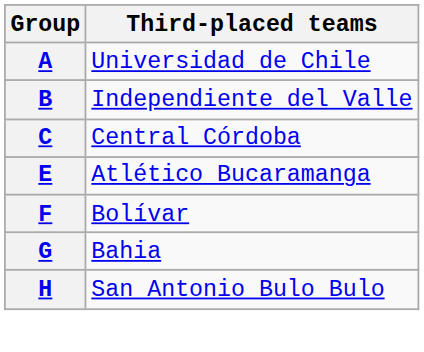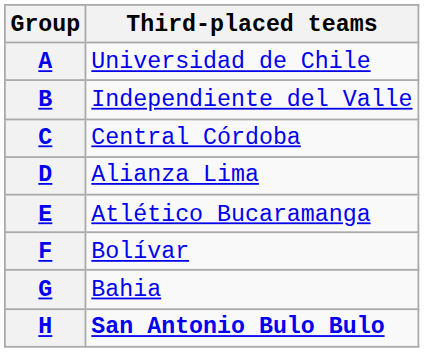 <table class="wikitable">
 <tr>
 <th>Group</th>
 <th>Third-placed teams</th>
 </tr>
 <tr>
 <th><a href='#'>A</a></th>
 <td> <a href='#'>Universidad de Chile</a></td>
 </tr>
 <tr>
 <th><a href='#'>B</a></th>
 <td> <a href='#'>Independiente del Valle</a></td>
 </tr>
 <tr>
 <th><a href='#'>C</a></th>
 <td> <a href='#'>Central Córdoba</a></td>
 </tr>
 <tr>
+<th><a href='#'>D</a></th>
+<td> <a href='#'>Alianza Lima</a></td>
+</tr>
+<tr>
 <th><a href='#'>E</a></th>
 <td> <a href='#'>Atlético Bucaramanga</a></td>
 </tr>
 <tr>
 <th><a href='#'>F</a></th>
 <td> <a href='#'>Bolívar</a></td>
 </tr>
 <tr>
 <th><a href='#'>G</a></th>
 <td> <a href='#'>Bahia</a></td>
 </tr>
 <tr>
 <th><a href='#'>H</a></th>
-<td> <a href='#'>San Antonio Bulo Bulo</a></td>
+<td><strong> <a href='#'>San Antonio Bulo Bulo</a></strong></td>
 </tr>
 </table>
